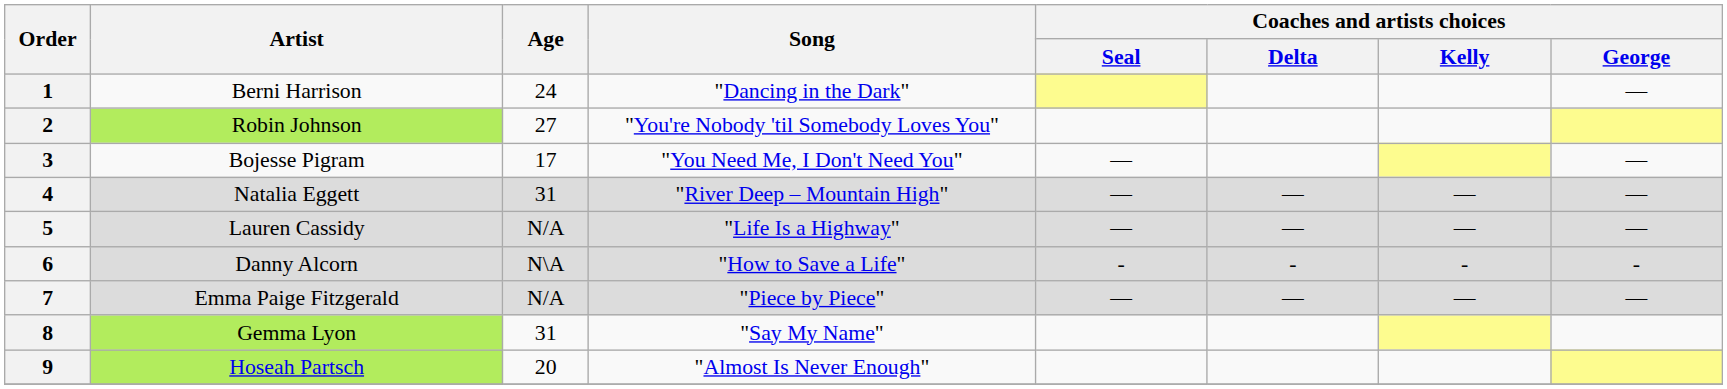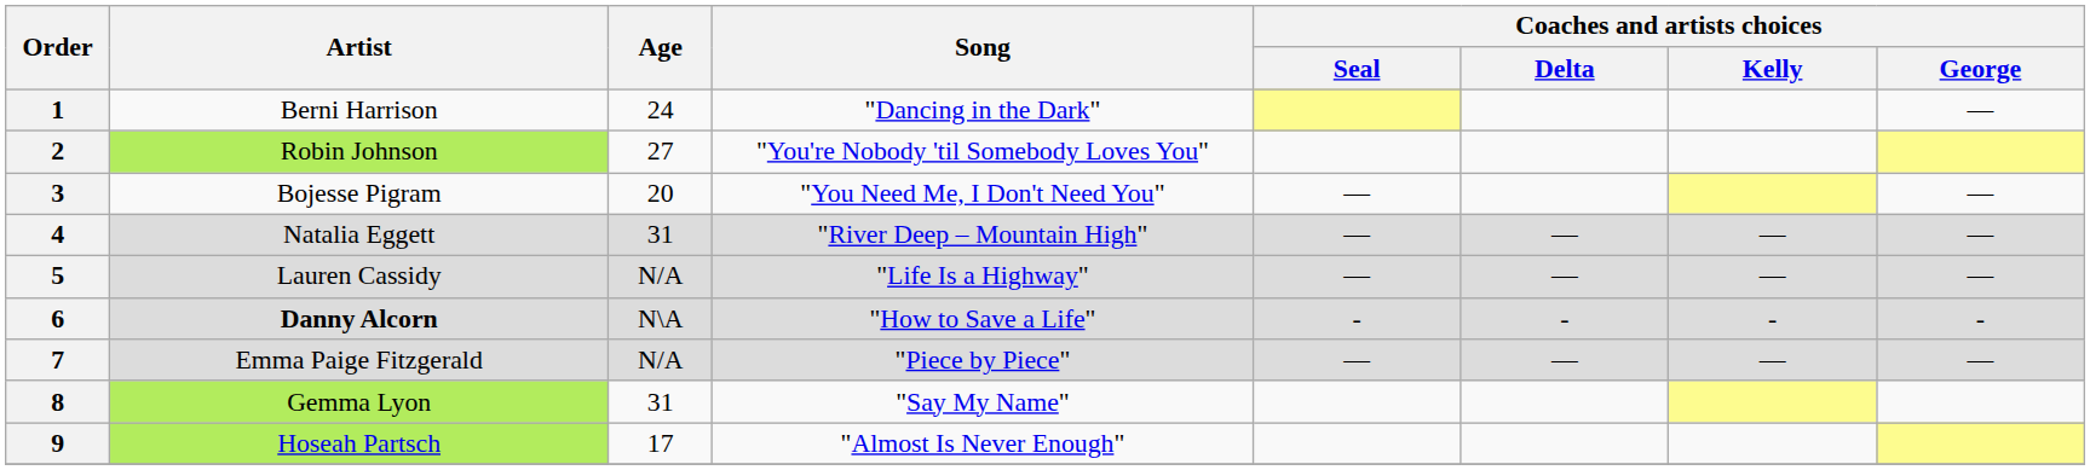 <table class="wikitable" style="text-align:center; width:100%;">
 <tr>
 <th scope="col" rowspan="2" style="width:05%;">Order</th>
 <th scope="col" rowspan="2" style="width:24%;">Artist</th>
 <th scope="col" rowspan="2" style="width:05%;">Age</th>
 <th scope="col" rowspan="2" style="width:26%;">Song</th>
 <th colspan="4" style="width:40%;">Coaches and artists choices</th>
 </tr>
 <tr>
 <th style="width:10%;"><a href='#'>Seal</a></th>
 <th style="width:10%;"><a href='#'>Delta</a></th>
 <th style="width:10%;"><a href='#'>Kelly</a></th>
 <th style="width:10%;"><a href='#'>George</a></th>
 </tr>
 <tr>
 <th>1</th>
 <td>Berni Harrison</td>
 <td>24</td>
 <td>"<a href='#'>Dancing in the Dark</a>"</td>
 <td style="background-color:#FDFC8F;"> <strong></strong> </td>
 <td> <strong></strong> </td>
 <td> <strong></strong> </td>
 <td>—</td>
 </tr>
 <tr>
 <th>2</th>
 <td style="background-color:#B2EC5D;">Robin Johnson</td>
 <td>27</td>
 <td>"<a href='#'>You're Nobody 'til Somebody Loves You</a>"</td>
 <td> <strong></strong> </td>
 <td> <strong></strong> </td>
 <td> <strong></strong> </td>
 <td style="background-color:#FDFC8F;"> <strong></strong> </td>
 </tr>
 <tr>
 <th>3</th>
 <td>Bojesse Pigram</td>
-<td>17</td>
+<td>20</td>
 <td>"<a href='#'>You Need Me, I Don't Need You</a>"</td>
 <td>—</td>
 <td> <strong></strong> </td>
 <td style="background-color:#FDFC8F;"> <strong></strong> </td>
 <td>—</td>
 </tr>
 <tr>
 <th>4</th>
 <td style="background-color:#DCDCDC;">Natalia Eggett</td>
 <td style="background-color:#DCDCDC;">31</td>
 <td style="background-color:#DCDCDC;">"<a href='#'>River Deep – Mountain High</a>"</td>
 <td style="background-color:#DCDCDC;">—</td>
 <td style="background-color:#DCDCDC;">—</td>
 <td style="background-color:#DCDCDC;">—</td>
 <td style="background-color:#DCDCDC;">—</td>
 </tr>
 <tr>
 <th>5</th>
 <td style="background-color:#DCDCDC;">Lauren Cassidy</td>
 <td style="background-color:#DCDCDC;">N/A</td>
 <td style="background-color:#DCDCDC;">"<a href='#'>Life Is a Highway</a>"</td>
 <td style="background-color:#DCDCDC;">—</td>
 <td style="background-color:#DCDCDC;">—</td>
 <td style="background-color:#DCDCDC;">—</td>
 <td style="background-color:#DCDCDC;">—</td>
 </tr>
 <tr>
 <th>6</th>
-<td style="background-color:#DCDCDC;">Danny Alcorn</td>
+<td style="background-color:#DCDCDC;"><strong>Danny Alcorn</strong></td>
 <td style="background-color:#DCDCDC;">N\A</td>
 <td style="background-color:#DCDCDC;">"<a href='#'>How to Save a Life</a>"</td>
 <td style="background-color:#DCDCDC;">-</td>
 <td style="background-color:#DCDCDC;">-</td>
 <td style="background-color:#DCDCDC;">-</td>
 <td style="background-color:#DCDCDC;">-</td>
 </tr>
 <tr>
 <th>7</th>
 <td style="background-color:#DCDCDC;">Emma Paige Fitzgerald</td>
 <td style="background-color:#DCDCDC;">N/A</td>
 <td style="background-color:#DCDCDC;">"<a href='#'>Piece by Piece</a>"</td>
 <td style="background-color:#DCDCDC;">—</td>
 <td style="background-color:#DCDCDC;">—</td>
 <td style="background-color:#DCDCDC;">—</td>
 <td style="background-color:#DCDCDC;">—</td>
 </tr>
 <tr>
 <th>8</th>
 <td style="background-color:#B2EC5D;">Gemma Lyon</td>
 <td>31</td>
 <td>"<a href='#'>Say My Name</a>"</td>
 <td> <strong></strong> </td>
 <td> <strong></strong> </td>
 <td style="background-color:#FDFC8F;"> <strong></strong> </td>
 <td> <strong></strong> </td>
 </tr>
 <tr>
 <th>9</th>
 <td style="background-color:#B2EC5D;"><a href='#'>Hoseah Partsch</a></td>
-<td>20</td>
+<td>17</td>
 <td>"<a href='#'>Almost Is Never Enough</a>"</td>
 <td> <strong></strong> </td>
 <td> <strong></strong> </td>
 <td> <strong></strong> </td>
 <td style="background-color:#FDFC8F;"> <strong></strong> </td>
 </tr>
 <tr>
 </tr>
 </table>
